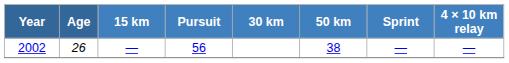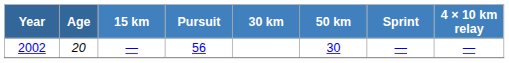 <table class="wikitable" style="font-size:95%; text-align:center; border:grey solid 1px; border-collapse:collapse; background:#ffffff;">
 <tr>
 <th style="background-color:#369; color:white; width:60px;"> Year </th>
 <th style="background-color:#369; color:white; width:40px;"> Age </th>
 <th style="background-color:#4180be; color:white; width:75px;"> 15 km </th>
 <th style="background-color:#4180be; color:white; width:75px;"> Pursuit </th>
 <th style="background-color:#4180be; color:white; width:75px;"> 30 km </th>
 <th style="background-color:#4180be; color:white; width:75px;"> 50 km </th>
 <th style="background-color:#4180be; color:white; width:75px;"> Sprint </th>
 <th style="background-color:#4180be; color:white; width:75px;"> 4 × 10 km <br> relay </th>
 </tr>
 <tr>
 <td><a href='#'>2002</a></td>
-<td><em>26</em></td>
+<td><em>20</em></td>
 <td><a href='#'>—</a></td>
 <td><a href='#'>56</a></td>
 <td><a href='#'></a></td>
-<td><a href='#'>38</a></td>
+<td><a href='#'>30</a></td>
 <td><a href='#'>—</a></td>
 <td><a href='#'>—</a></td>
 </tr>
 <tr>
 </tr>
 </table>
